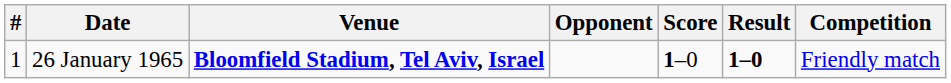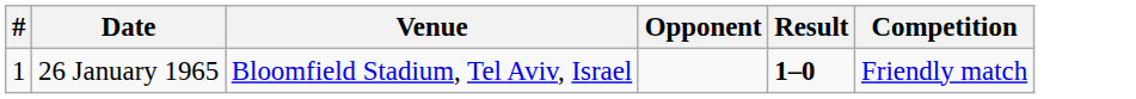 <table class="wikitable">
 <tr>
 <th>#</th>
 <th>Date</th>
 <th>Venue</th>
 <th>Opponent</th>
-<th>Score</th>
 <th>Result</th>
 <th>Competition</th>
 </tr>
 <tr>
 <td>1</td>
 <td>26 January 1965</td>
-<td><strong><a href='#'>Bloomfield Stadium</a>, <a href='#'>Tel Aviv</a>, <a href='#'>Israel</a></strong></td>
+<td><a href='#'>Bloomfield Stadium</a>, <a href='#'>Tel Aviv</a>, <a href='#'>Israel</a></td>
 <td></td>
-<td><strong>1</strong>–0</td>
 <td><strong>1–0</strong></td>
 <td><a href='#'>Friendly match</a></td>
 </tr>
 </table>
